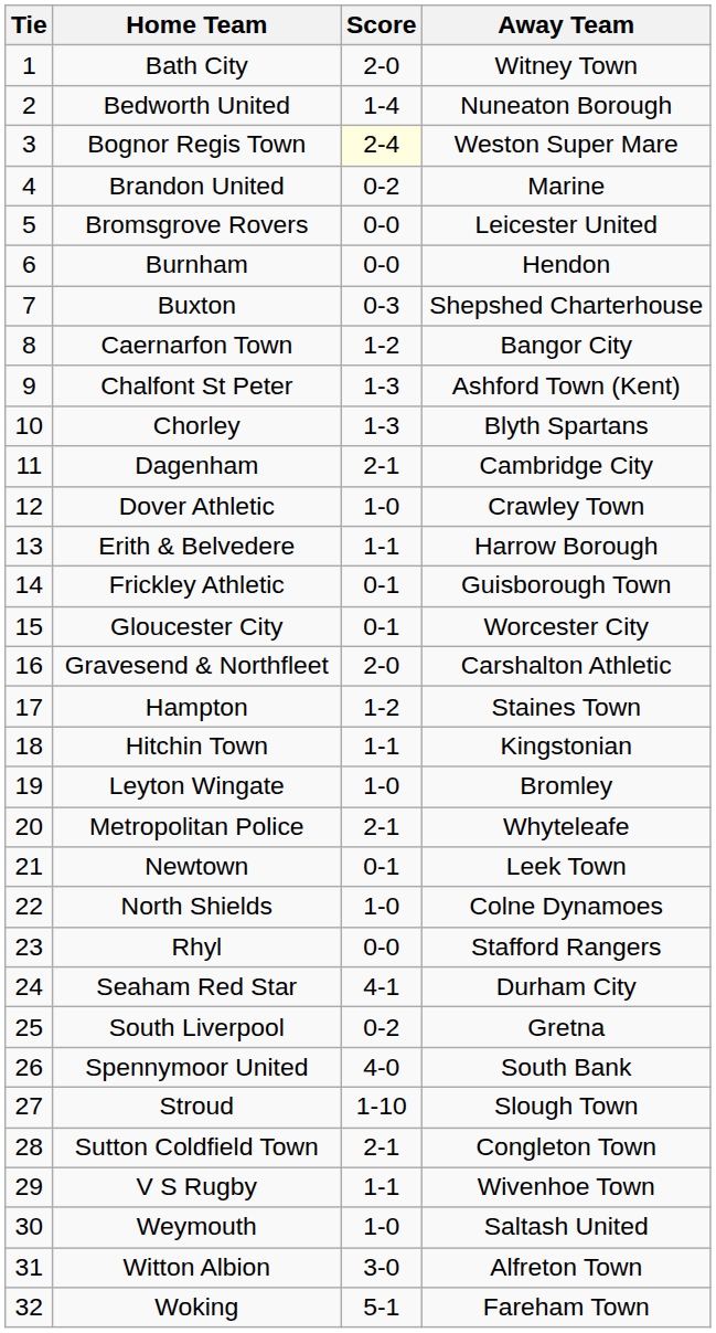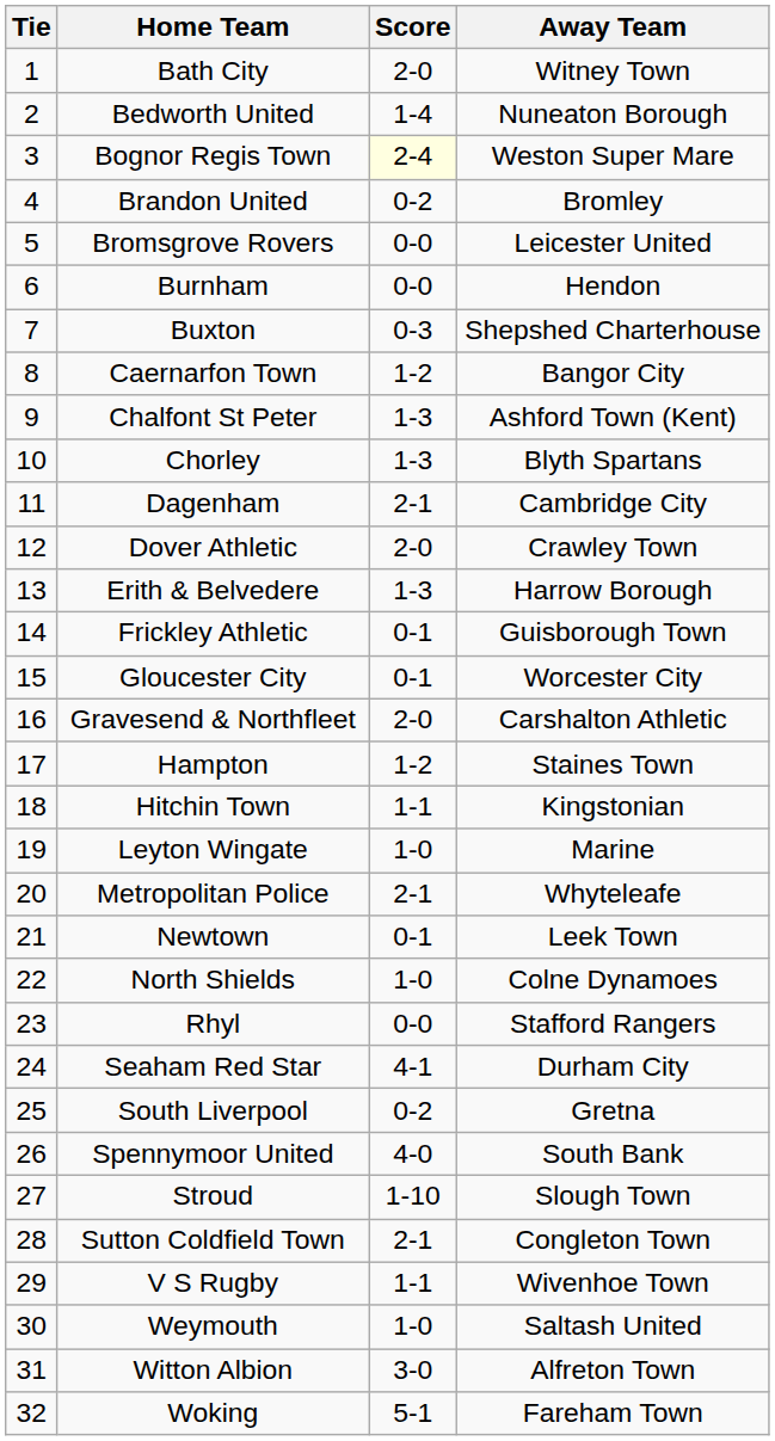 <table class="wikitable" style="text-align:center;">
 <tr>
 <th width=20>Tie</th>
 <th width=175>Home Team</th>
 <th width=20>Score</th>
 <th width=175>Away Team</th>
 </tr>
 <tr>
 <td>1</td>
 <td>Bath City</td>
 <td>2-0</td>
 <td>Witney Town</td>
 </tr>
 <tr>
 <td>2</td>
 <td>Bedworth United</td>
 <td>1-4</td>
 <td>Nuneaton Borough</td>
 </tr>
 <tr>
 <td>3</td>
 <td>Bognor Regis Town</td>
 <td style="background: lightyellow;">2-4</td>
 <td>Weston Super Mare</td>
 </tr>
 <tr>
 <td>4</td>
 <td>Brandon United</td>
 <td>0-2</td>
-<td>Marine</td>
+<td>Bromley</td>
 </tr>
 <tr>
 <td>5</td>
 <td>Bromsgrove Rovers</td>
 <td>0-0</td>
 <td>Leicester United</td>
 </tr>
 <tr>
 <td>6</td>
 <td>Burnham</td>
 <td>0-0</td>
 <td>Hendon</td>
 </tr>
 <tr>
 <td>7</td>
 <td>Buxton</td>
 <td>0-3</td>
 <td>Shepshed Charterhouse</td>
 </tr>
 <tr>
 <td>8</td>
 <td>Caernarfon Town</td>
 <td>1-2</td>
 <td>Bangor City</td>
 </tr>
 <tr>
 <td>9</td>
 <td>Chalfont St Peter</td>
 <td>1-3</td>
 <td>Ashford Town (Kent)</td>
 </tr>
 <tr>
 <td>10</td>
 <td>Chorley</td>
 <td>1-3</td>
 <td>Blyth Spartans</td>
 </tr>
 <tr>
 <td>11</td>
 <td>Dagenham</td>
 <td>2-1</td>
 <td>Cambridge City</td>
 </tr>
 <tr>
 <td>12</td>
 <td>Dover Athletic</td>
-<td>1-0</td>
+<td>2-0</td>
 <td>Crawley Town</td>
 </tr>
 <tr>
 <td>13</td>
 <td>Erith & Belvedere</td>
-<td>1-1</td>
+<td>1-3</td>
 <td>Harrow Borough</td>
 </tr>
 <tr>
 <td>14</td>
 <td>Frickley Athletic</td>
 <td>0-1</td>
 <td>Guisborough Town</td>
 </tr>
 <tr>
 <td>15</td>
 <td>Gloucester City</td>
 <td>0-1</td>
 <td>Worcester City</td>
 </tr>
 <tr>
 <td>16</td>
 <td>Gravesend & Northfleet</td>
 <td>2-0</td>
 <td>Carshalton Athletic</td>
 </tr>
 <tr>
 <td>17</td>
 <td>Hampton</td>
 <td>1-2</td>
 <td>Staines Town</td>
 </tr>
 <tr>
 <td>18</td>
 <td>Hitchin Town</td>
 <td>1-1</td>
 <td>Kingstonian</td>
 </tr>
 <tr>
 <td>19</td>
 <td>Leyton Wingate</td>
 <td>1-0</td>
-<td>Bromley</td>
+<td>Marine</td>
 </tr>
 <tr>
 <td>20</td>
 <td>Metropolitan Police</td>
 <td>2-1</td>
 <td>Whyteleafe</td>
 </tr>
 <tr>
 <td>21</td>
 <td>Newtown</td>
 <td>0-1</td>
 <td>Leek Town</td>
 </tr>
 <tr>
 <td>22</td>
 <td>North Shields</td>
 <td>1-0</td>
 <td>Colne Dynamoes</td>
 </tr>
 <tr>
 <td>23</td>
 <td>Rhyl</td>
 <td>0-0</td>
 <td>Stafford Rangers</td>
 </tr>
 <tr>
 <td>24</td>
 <td>Seaham Red Star</td>
 <td>4-1</td>
 <td>Durham City</td>
 </tr>
 <tr>
 <td>25</td>
 <td>South Liverpool</td>
 <td>0-2</td>
 <td>Gretna</td>
 </tr>
 <tr>
 <td>26</td>
 <td>Spennymoor United</td>
 <td>4-0</td>
 <td>South Bank</td>
 </tr>
 <tr>
 <td>27</td>
 <td>Stroud</td>
 <td>1-10</td>
 <td>Slough Town</td>
 </tr>
 <tr>
 <td>28</td>
 <td>Sutton Coldfield Town</td>
 <td>2-1</td>
 <td>Congleton Town</td>
 </tr>
 <tr>
 <td>29</td>
 <td>V S Rugby</td>
 <td>1-1</td>
 <td>Wivenhoe Town</td>
 </tr>
 <tr>
 <td>30</td>
 <td>Weymouth</td>
 <td>1-0</td>
 <td>Saltash United</td>
 </tr>
 <tr>
 <td>31</td>
 <td>Witton Albion</td>
 <td>3-0</td>
 <td>Alfreton Town</td>
 </tr>
 <tr>
 <td>32</td>
 <td>Woking</td>
 <td>5-1</td>
 <td>Fareham Town</td>
 </tr>
 </table>
